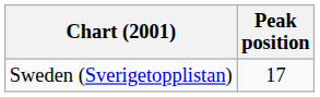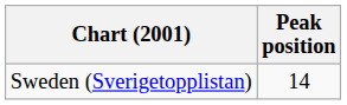 <table class="wikitable">
 <tr>
 <th>Chart (2001)</th>
 <th>Peak<br>position</th>
 </tr>
 <tr>
 <td>Sweden (<a href='#'>Sverigetopplistan</a>)</td>
-<td align="center">17</td>
+<td align="center">14</td>
 </tr>
 </table>
